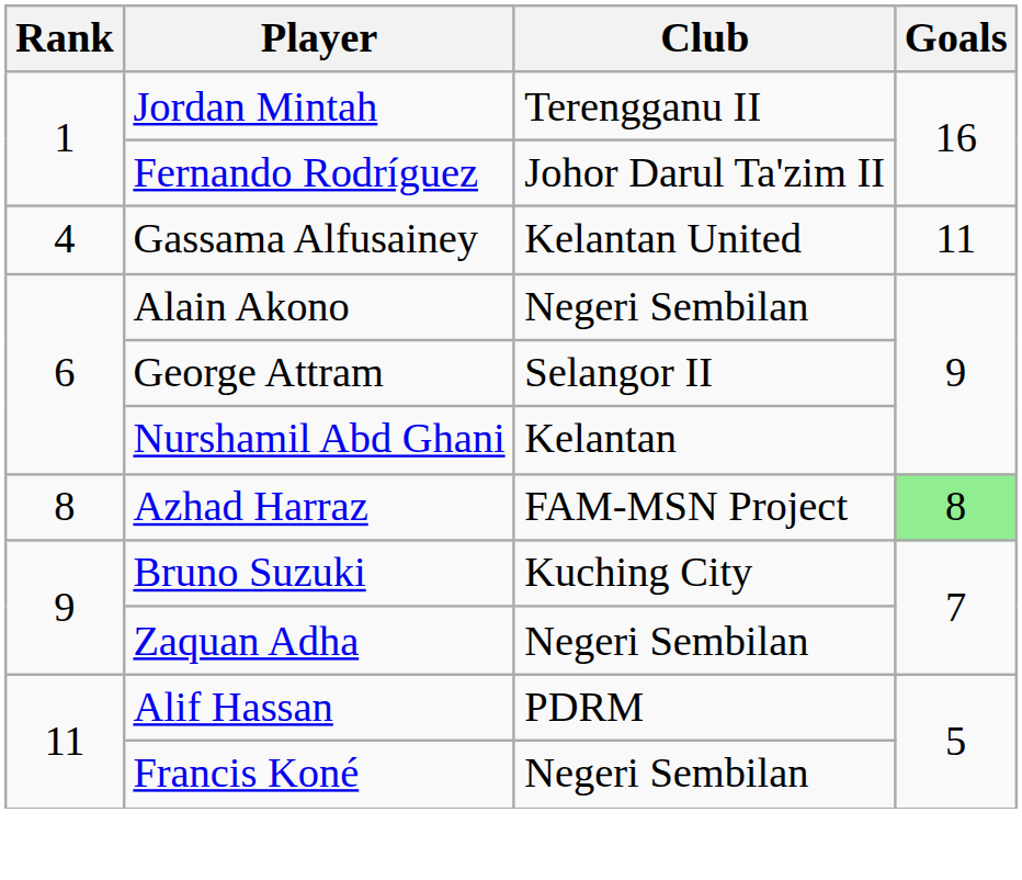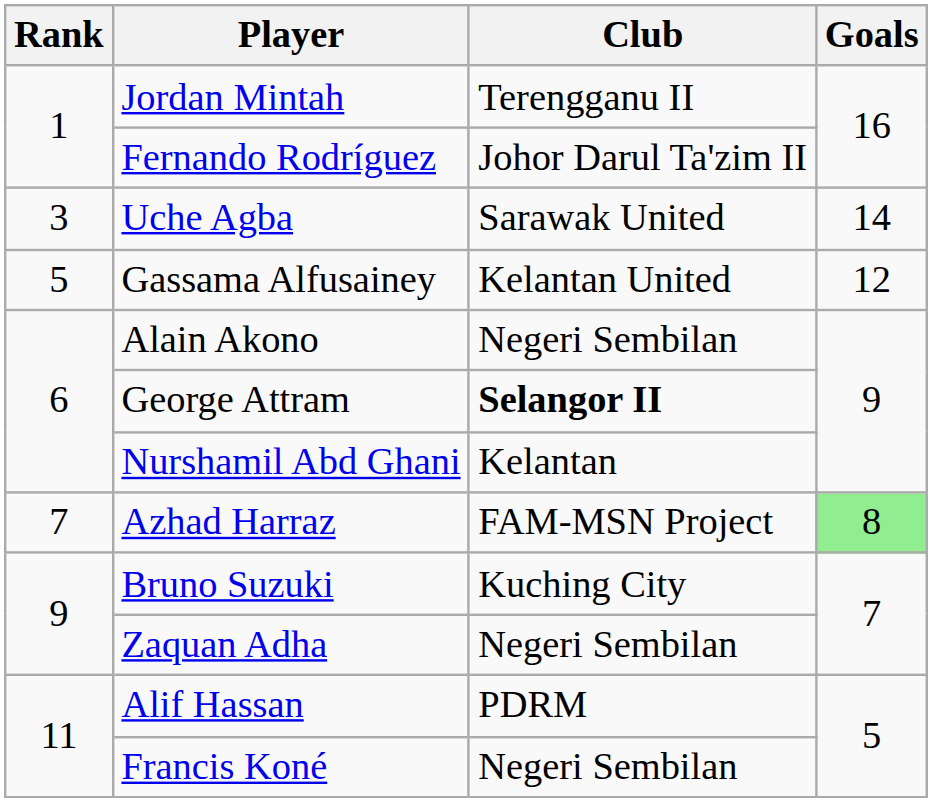 <table class="wikitable" style="text-align:center">
 <tr>
 <th>Rank</th>
 <th>Player</th>
 <th>Club</th>
 <th>Goals</th>
 </tr>
 <tr>
 <td rowspan=2>1</td>
 <td style="text-align:left;"> <a href='#'>Jordan Mintah</a></td>
 <td style="text-align:left;">Terengganu II</td>
 <td rowspan=2>16</td>
 </tr>
 <tr>
 <td style="text-align:left;"> <a href='#'>Fernando Rodríguez</a></td>
 <td style="text-align:left;">Johor Darul Ta'zim II</td>
 </tr>
 <tr>
-<td rowspan=1>4</td>
+<td>3</td>
+<td style="text-align:left;"> <a href='#'>Uche Agba</a></td>
+<td style="text-align:left;">Sarawak United</td>
+<td>14</td>
+</tr>
+<tr>
+<td rowspan=1>5</td>
 <td style="text-align:left;"> Gassama Alfusainey</td>
 <td style="text-align:left;">Kelantan United</td>
-<td rowspan=1>11</td>
+<td rowspan=1>12</td>
 </tr>
 <tr>
 <td rowspan=3>6</td>
 <td style="text-align:left;"> Alain Akono</td>
 <td style="text-align:left;">Negeri Sembilan</td>
 <td rowspan=3>9</td>
 </tr>
 <tr>
 <td style="text-align:left;"> George Attram</td>
-<td style="text-align:left;">Selangor II</td>
+<td style="text-align:left;"><strong>Selangor II</strong></td>
 </tr>
 <tr>
 <td style="text-align:left;"> <a href='#'>Nurshamil Abd Ghani</a></td>
 <td style="text-align:left;">Kelantan</td>
 </tr>
 <tr>
-<td>8</td>
+<td>7</td>
 <td style="text-align:left;"> <a href='#'>Azhad Harraz</a></td>
 <td style="text-align:left;">FAM-MSN Project</td>
 <td style="background: lightgreen;">8</td>
 </tr>
 <tr>
 <td rowspan=2>9</td>
 <td style="text-align:left;"> <a href='#'>Bruno Suzuki</a></td>
 <td style="text-align:left;">Kuching City</td>
 <td rowspan=2>7</td>
 </tr>
 <tr>
 <td style="text-align:left;"> <a href='#'>Zaquan Adha</a></td>
 <td style="text-align:left;">Negeri Sembilan</td>
 </tr>
 <tr>
 <td rowspan=2>11</td>
 <td style="text-align:left;"> <a href='#'>Alif Hassan</a></td>
 <td style="text-align:left;">PDRM</td>
 <td rowspan=2>5</td>
 </tr>
 <tr>
 <td style="text-align:left;"> <a href='#'>Francis Koné</a></td>
 <td style="text-align:left;">Negeri Sembilan</td>
 </tr>
 <tr>
 </tr>
 </table>
